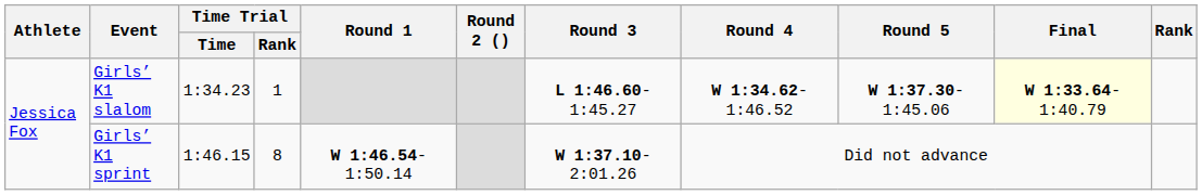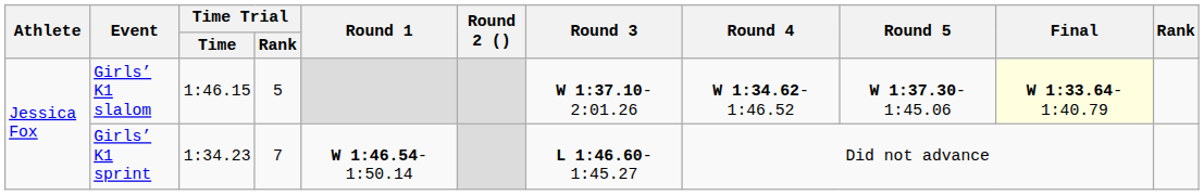 <table class="wikitable" style="font-size:90%;">
 <tr>
 <th rowspan=2>Athlete</th>
 <th rowspan=2>Event</th>
 <th colspan=2>Time Trial</th>
 <th rowspan=2>Round 1</th>
 <th rowspan=2>Round 2 ()</th>
 <th rowspan=2>Round 3</th>
 <th rowspan=2>Round 4</th>
 <th rowspan=2>Round 5</th>
 <th rowspan=2>Final</th>
 <th rowspan=2>Rank</th>
 </tr>
 <tr>
 <th>Time</th>
 <th>Rank</th>
 </tr>
 <tr>
 <td rowspan=2><a href='#'>Jessica Fox</a></td>
 <td><a href='#'>Girls’ K1 slalom</a></td>
-<td align=center>1:34.23</td>
-<td align=center>1</td>
+<td align=center>1:46.15</td>
+<td align=center>5</td>
 <td style="background:#dcdcdc;"></td>
 <td style="background:#dcdcdc;"></td>
-<td align=center><br><strong>L</strong> <strong>1:46.60</strong>-1:45.27</td>
+<td align=center><br><strong>W</strong> <strong>1:37.10</strong>-2:01.26</td>
 <td align=center><br><strong>W</strong> <strong>1:34.62</strong>-1:46.52</td>
 <td align=center><br><strong>W</strong> <strong>1:37.30</strong>-1:45.06</td>
 <td align=center style="background: lightyellow;"><br><strong>W</strong> <strong>1:33.64</strong>-1:40.79</td>
 <td align=center></td>
 </tr>
 <tr>
 <td><a href='#'>Girls’ K1 sprint</a></td>
-<td align=center>1:46.15</td>
-<td align=center>8</td>
+<td align=center>1:34.23</td>
+<td align=center>7</td>
 <td align=center><br><strong>W</strong> <strong>1:46.54</strong>-1:50.14</td>
 <td style="background:#dcdcdc;"></td>
-<td align=center><br><strong>W</strong> <strong>1:37.10</strong>-2:01.26</td>
+<td align=center><br><strong>L</strong> <strong>1:46.60</strong>-1:45.27</td>
 <td style="text-align:center;" colspan="3">Did not advance</td>
 </tr>
 </table>
